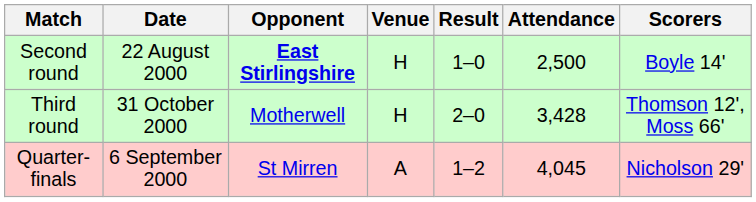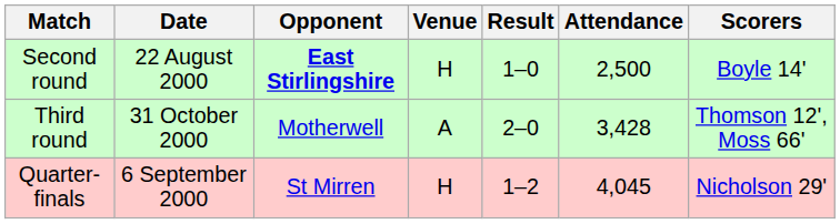 <table class="wikitable" style="font-size:100%; text-align:center">
 <tr>
 <th>Match</th>
 <th>Date</th>
 <th>Opponent</th>
 <th>Venue</th>
 <th>Result</th>
 <th>Attendance</th>
 <th>Scorers</th>
 </tr>
 <tr style="background: #CCFFCC;">
 <td>Second round</td>
 <td>22 August 2000</td>
 <td><strong><a href='#'>East Stirlingshire</a></strong></td>
 <td>H</td>
 <td>1–0</td>
 <td>2,500</td>
 <td><a href='#'>Boyle</a> 14'</td>
 </tr>
 <tr style="background: #CCFFCC;">
 <td>Third round</td>
 <td>31 October 2000</td>
 <td><a href='#'>Motherwell</a></td>
-<td>H</td>
+<td>A</td>
 <td>2–0</td>
 <td>3,428</td>
 <td><a href='#'>Thomson</a> 12', <a href='#'>Moss</a> 66'</td>
 </tr>
 <tr style="background: #FFCCCC;">
 <td>Quarter-finals</td>
 <td>6 September 2000</td>
 <td><a href='#'>St Mirren</a></td>
-<td>A</td>
+<td>H</td>
 <td>1–2</td>
 <td>4,045</td>
 <td><a href='#'>Nicholson</a> 29'</td>
 </tr>
 </table>
